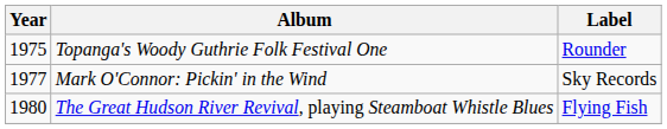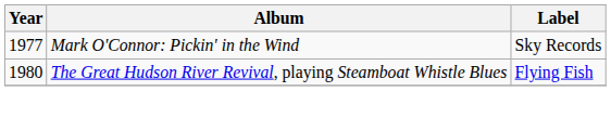 <table class="wikitable">
 <tr>
 <th>Year</th>
 <th>Album</th>
 <th>Label</th>
-</tr>
-<tr>
-<td>1975</td>
-<td><em>Topanga's Woody Guthrie Folk Festival One</em></td>
-<td><a href='#'>Rounder</a></td>
 </tr>
 <tr>
 <td>1977</td>
 <td><em>Mark O'Connor: Pickin' in the Wind</em></td>
 <td>Sky Records</td>
 </tr>
 <tr>
 <td>1980</td>
 <td><em><a href='#'>The Great Hudson River Revival</a></em>, playing <em>Steamboat Whistle Blues</em></td>
 <td><a href='#'>Flying Fish</a></td>
 </tr>
 <tr>
 </tr>
 </table>
